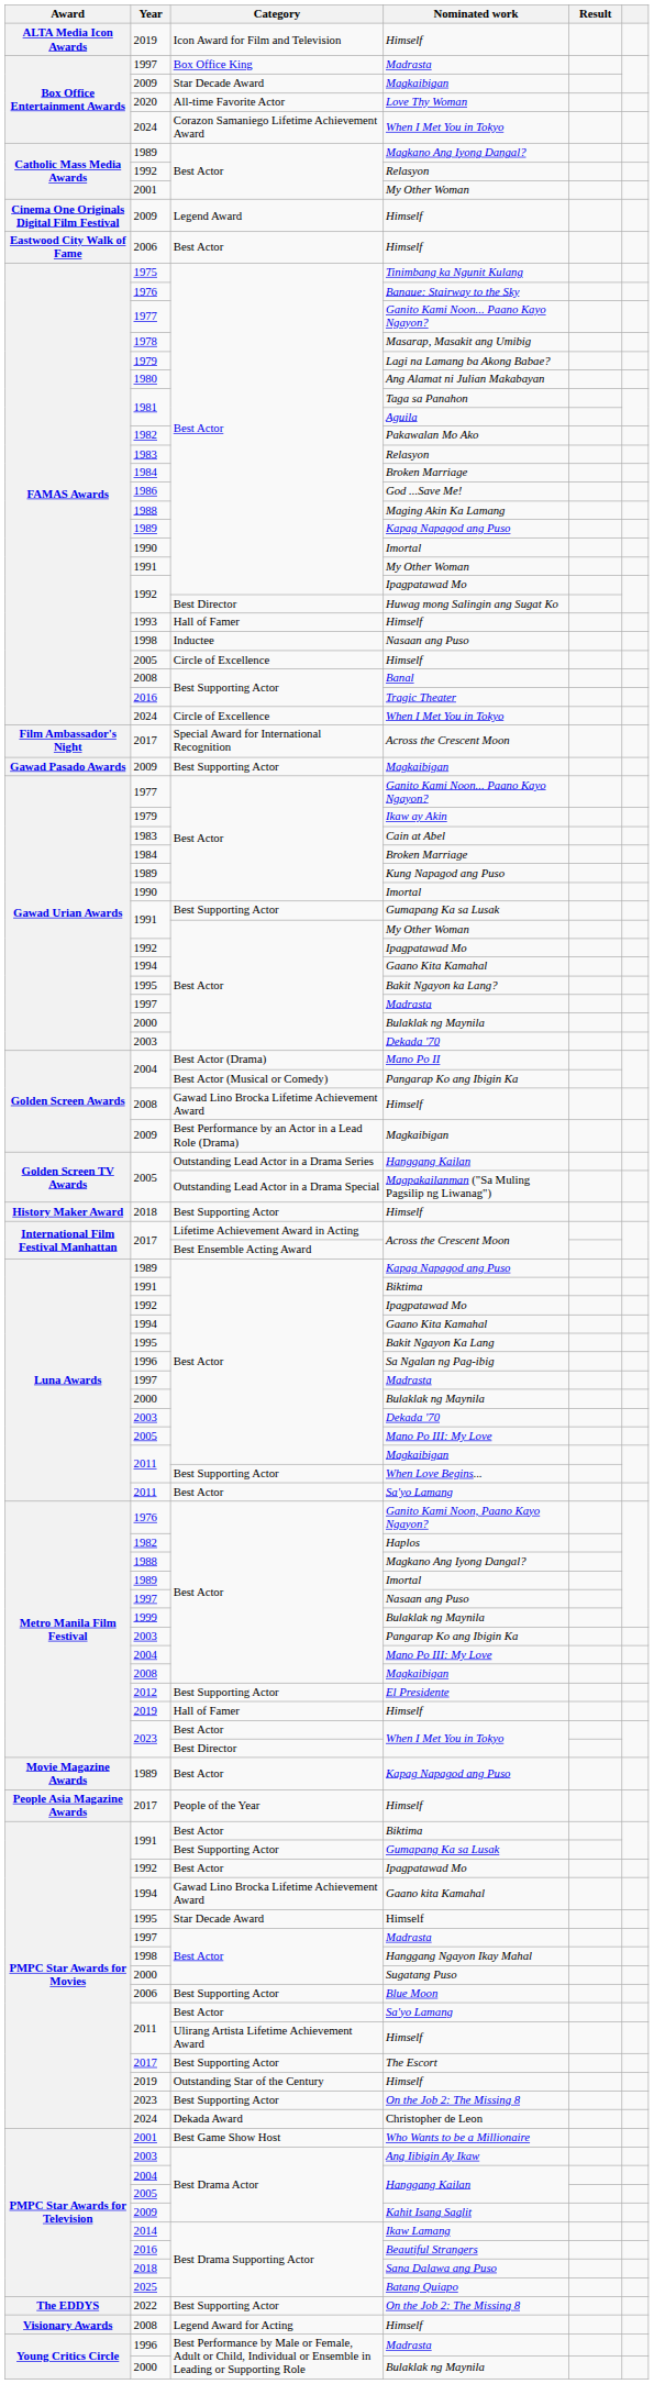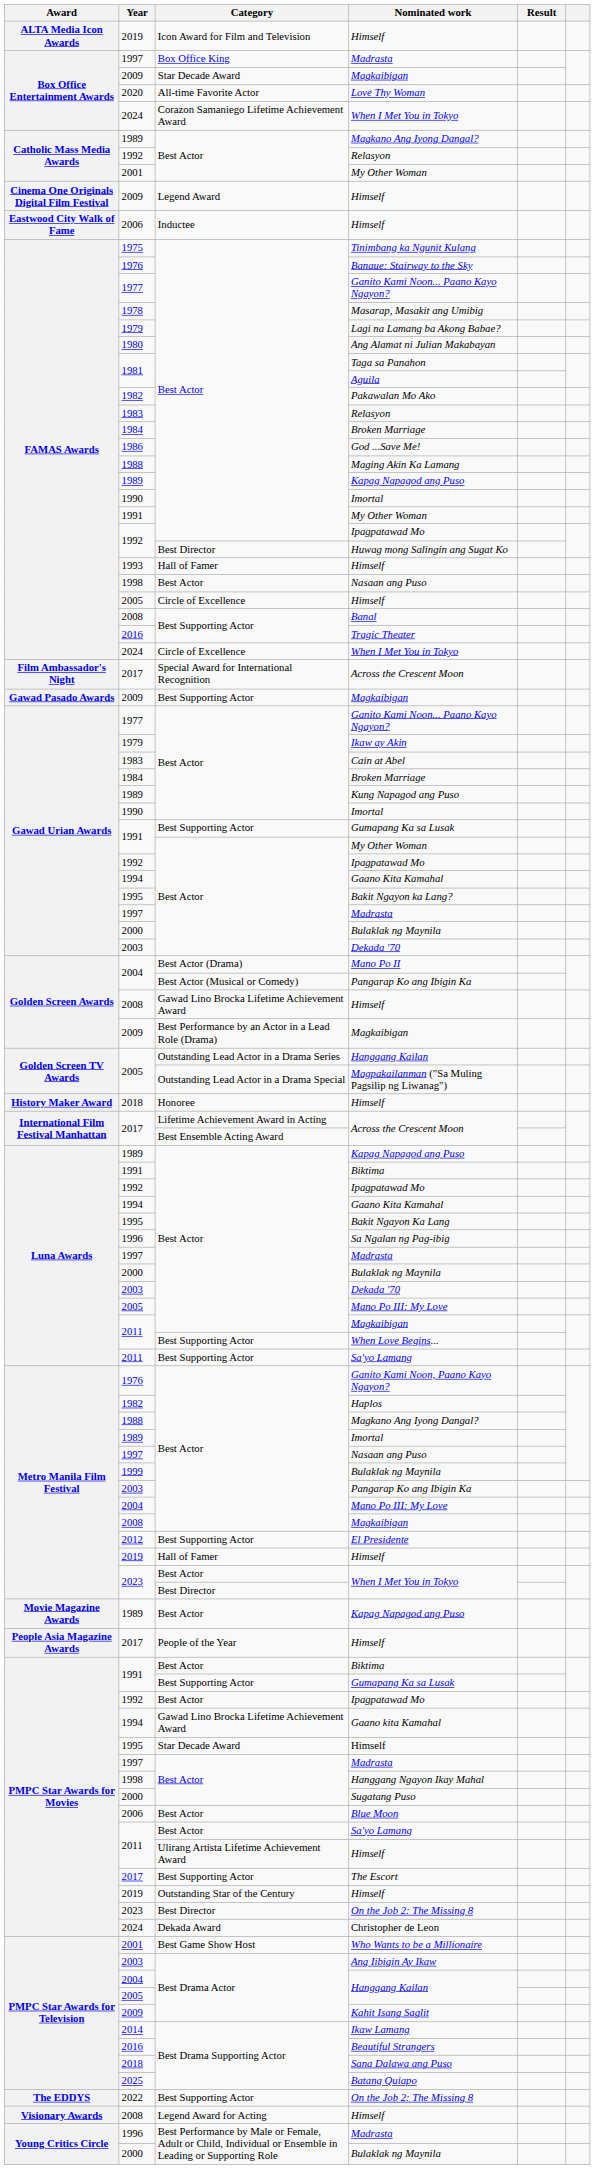 <table class="wikitable sortable plainrowheaders" style="width:99%;">
 <tr>
 <th scope="col" style="width:19%;">Award</th>
 <th scope="col" style="width:6%;">Year</th>
 <th scope="col" style="width:32%;">Category</th>
 <th scope="col" style="width:28%;">Nominated work</th>
 <th scope="col" style="width:8%;">Result</th>
 <th scope="col" style="width:4%;" class="unsortable"></th>
 </tr>
 <tr>
 <th scope="rowgroup"><a href='#'>ALTA Media Icon Awards</a></th>
 <td>2019</td>
 <td>Icon Award for Film and Television</td>
 <td><em>Himself</em></td>
 <td></td>
 <td></td>
 </tr>
 <tr>
 <th rowspan="4" scope="rowgroup"><a href='#'>Box Office Entertainment Awards</a></th>
 <td>1997</td>
 <td><a href='#'>Box Office King</a></td>
 <td><em><a href='#'>Madrasta</a></em></td>
 <td></td>
 <td rowspan="2"></td>
 </tr>
 <tr>
 <td>2009</td>
 <td>Star Decade Award </td>
 <td><em><a href='#'>Magkaibigan</a></em></td>
 <td></td>
 </tr>
 <tr>
 <td>2020</td>
 <td>All-time Favorite Actor</td>
 <td><em><a href='#'>Love Thy Woman</a></em></td>
 <td></td>
 <td></td>
 </tr>
 <tr>
 <td>2024</td>
 <td>Corazon Samaniego Lifetime Achievement Award</td>
 <td><em><a href='#'>When I Met You in Tokyo</a></em></td>
 <td></td>
 <td></td>
 </tr>
 <tr>
 <th scope="rowgroup" rowspan="3"><a href='#'>Catholic Mass Media Awards</a></th>
 <td>1989</td>
 <td rowspan="3">Best Actor</td>
 <td><em><a href='#'>Magkano Ang Iyong Dangal?</a></em></td>
 <td></td>
 <td></td>
 </tr>
 <tr>
 <td>1992</td>
 <td><em>Relasyon</em></td>
 <td></td>
 <td></td>
 </tr>
 <tr>
 <td>2001</td>
 <td><em>My Other Woman</em></td>
 <td></td>
 <td></td>
 </tr>
 <tr>
 <th scope="rowgroup"><a href='#'>Cinema One Originals Digital Film Festival</a></th>
 <td>2009</td>
 <td>Legend Award</td>
 <td><em>Himself</em></td>
 <td></td>
 <td></td>
 </tr>
 <tr>
 <th scope="rowgroup"><a href='#'>Eastwood City Walk of Fame</a></th>
 <td>2006</td>
-<td>Best Actor</td>
+<td>Inductee</td>
 <td><em>Himself</em></td>
 <td></td>
 <td></td>
 </tr>
 <tr>
 <th rowspan="24" scope="rowgroup"><a href='#'>FAMAS Awards</a></th>
 <td><a href='#'>1975</a></td>
 <td rowspan="17"><a href='#'>Best Actor</a></td>
 <td><em><a href='#'>Tinimbang ka Ngunit Kulang</a></em></td>
 <td></td>
 <td></td>
 </tr>
 <tr>
 <td><a href='#'>1976</a></td>
 <td><em><a href='#'>Banaue: Stairway to the Sky</a></em></td>
 <td></td>
 <td></td>
 </tr>
 <tr>
 <td><a href='#'>1977</a></td>
 <td><em><a href='#'>Ganito Kami Noon... Paano Kayo Ngayon?</a></em></td>
 <td></td>
 <td></td>
 </tr>
 <tr>
 <td><a href='#'>1978</a></td>
 <td><em>Masarap, Masakit ang Umibig</em></td>
 <td></td>
 <td></td>
 </tr>
 <tr>
 <td><a href='#'>1979</a></td>
 <td><em>Lagi na Lamang ba Akong Babae?</em></td>
 <td></td>
 <td></td>
 </tr>
 <tr>
 <td><a href='#'>1980</a></td>
 <td><em>Ang Alamat ni Julian Makabayan</em></td>
 <td></td>
 <td></td>
 </tr>
 <tr>
 <td rowspan="2"><a href='#'>1981</a></td>
 <td><em>Taga sa Panahon</em></td>
 <td></td>
 <td rowspan="2"></td>
 </tr>
 <tr>
 <td><em><a href='#'>Aguila</a></em></td>
 <td></td>
 </tr>
 <tr>
 <td><a href='#'>1982</a></td>
 <td><em>Pakawalan Mo Ako</em></td>
 <td></td>
 <td></td>
 </tr>
 <tr>
 <td><a href='#'>1983</a></td>
 <td><em>Relasyon</em></td>
 <td></td>
 <td></td>
 </tr>
 <tr>
 <td><a href='#'>1984</a></td>
 <td><em>Broken Marriage</em></td>
 <td></td>
 <td></td>
 </tr>
 <tr>
 <td><a href='#'>1986</a></td>
 <td><em>God ...Save Me!</em></td>
 <td></td>
 <td></td>
 </tr>
 <tr>
 <td><a href='#'>1988</a></td>
 <td><em>Maging Akin Ka Lamang</em></td>
 <td></td>
 <td></td>
 </tr>
 <tr>
 <td><a href='#'>1989</a></td>
 <td><em><a href='#'>Kapag Napagod ang Puso</a></em></td>
 <td></td>
 <td></td>
 </tr>
 <tr>
 <td>1990</td>
 <td><em>Imortal</em></td>
 <td></td>
 <td></td>
 </tr>
 <tr>
 <td>1991</td>
 <td><em>My Other Woman</em></td>
 <td></td>
 <td></td>
 </tr>
 <tr>
 <td rowspan="2">1992</td>
 <td><em>Ipagpatawad Mo</em></td>
 <td></td>
 <td rowspan="2"></td>
 </tr>
 <tr>
 <td>Best Director</td>
 <td><em>Huwag mong Salingin ang Sugat Ko</em></td>
 <td></td>
 </tr>
 <tr>
 <td>1993</td>
 <td>Hall of Famer </td>
 <td><em>Himself</em></td>
 <td></td>
 <td></td>
 </tr>
 <tr>
 <td>1998</td>
-<td>Inductee</td>
+<td>Best Actor</td>
 <td><em>Nasaan ang Puso</em></td>
 <td></td>
 <td></td>
 </tr>
 <tr>
 <td>2005</td>
 <td>Circle of Excellence</td>
 <td><em>Himself</em></td>
 <td></td>
 <td></td>
 </tr>
 <tr>
 <td>2008</td>
 <td rowspan="2">Best Supporting Actor</td>
 <td><em><a href='#'>Banal</a></em></td>
 <td></td>
 <td></td>
 </tr>
 <tr>
 <td><a href='#'>2016</a></td>
 <td><em><a href='#'>Tragic Theater</a></em></td>
 <td></td>
 <td></td>
 </tr>
 <tr>
 <td>2024</td>
 <td>Circle of Excellence</td>
 <td><em><a href='#'>When I Met You in Tokyo</a></em></td>
 <td></td>
 <td></td>
 </tr>
 <tr>
 <th scope="rowgroup"><a href='#'>Film Ambassador's Night</a></th>
 <td>2017</td>
 <td>Special Award for International Recognition </td>
 <td><em>Across the Crescent Moon</em></td>
 <td></td>
 <td></td>
 </tr>
 <tr>
 <th scope="rowgroup"><a href='#'>Gawad Pasado Awards</a></th>
 <td>2009</td>
 <td>Best Supporting Actor</td>
 <td><em><a href='#'>Magkaibigan</a></em></td>
 <td></td>
 <td></td>
 </tr>
 <tr>
 <th scope="rowgroup" rowspan="14"><a href='#'>Gawad Urian Awards</a></th>
 <td>1977</td>
 <td rowspan="6">Best Actor</td>
 <td><em><a href='#'>Ganito Kami Noon... Paano Kayo Ngayon?</a></em></td>
 <td></td>
 <td></td>
 </tr>
 <tr>
 <td>1979</td>
 <td><em><a href='#'>Ikaw ay Akin</a></em></td>
 <td></td>
 <td></td>
 </tr>
 <tr>
 <td>1983</td>
 <td><em>Cain at Abel</em></td>
 <td></td>
 <td></td>
 </tr>
 <tr>
 <td>1984</td>
 <td><em>Broken Marriage</em></td>
 <td></td>
 <td></td>
 </tr>
 <tr>
 <td>1989</td>
 <td><em>Kung Napagod ang Puso</em></td>
 <td></td>
 <td></td>
 </tr>
 <tr>
 <td>1990</td>
 <td><em>Imortal</em></td>
 <td></td>
 <td></td>
 </tr>
 <tr>
 <td rowspan="2">1991</td>
 <td>Best Supporting Actor</td>
 <td><em>Gumapang Ka sa Lusak</em></td>
 <td></td>
 <td></td>
 </tr>
 <tr>
 <td rowspan="7">Best Actor</td>
 <td><em>My Other Woman</em></td>
 <td></td>
 <td></td>
 </tr>
 <tr>
 <td>1992</td>
 <td><em>Ipagpatawad Mo</em></td>
 <td></td>
 <td></td>
 </tr>
 <tr>
 <td>1994</td>
 <td><em>Gaano Kita Kamahal</em></td>
 <td></td>
 <td></td>
 </tr>
 <tr>
 <td>1995</td>
 <td><em>Bakit Ngayon ka Lang?</em></td>
 <td></td>
 <td></td>
 </tr>
 <tr>
 <td>1997</td>
 <td><em><a href='#'>Madrasta</a></em></td>
 <td></td>
 <td></td>
 </tr>
 <tr>
 <td>2000</td>
 <td><em>Bulaklak ng Maynila</em></td>
 <td></td>
 <td></td>
 </tr>
 <tr>
 <td>2003</td>
 <td><em><a href='#'>Dekada '70</a></em></td>
 <td></td>
 <td></td>
 </tr>
 <tr>
 <th scope="rowgroup" rowspan="4"><a href='#'>Golden Screen Awards</a></th>
 <td rowspan="2">2004</td>
 <td>Best Actor (Drama)</td>
 <td><em><a href='#'>Mano Po II</a></em></td>
 <td></td>
 <td rowspan="2"></td>
 </tr>
 <tr>
 <td>Best Actor (Musical or Comedy)</td>
 <td><em>Pangarap Ko ang Ibigin Ka</em></td>
 <td></td>
 </tr>
 <tr>
 <td>2008</td>
 <td>Gawad Lino Brocka Lifetime Achievement Award</td>
 <td><em>Himself</em></td>
 <td></td>
 <td></td>
 </tr>
 <tr>
 <td>2009</td>
 <td>Best Performance by an Actor in a Lead Role (Drama)</td>
 <td><em>Magkaibigan</em></td>
 <td></td>
 <td></td>
 </tr>
 <tr>
 <th scope="rowgroup" rowspan="2"><a href='#'>Golden Screen TV Awards</a></th>
 <td rowspan="2">2005</td>
 <td>Outstanding Lead Actor in a Drama Series</td>
 <td><em><a href='#'>Hanggang Kailan</a></em></td>
 <td></td>
 <td></td>
 </tr>
 <tr>
 <td>Outstanding Lead Actor in a Drama Special</td>
 <td><em><a href='#'>Magpakailanman</a></em> ("Sa Muling Pagsilip ng Liwanag")</td>
 <td></td>
 <td></td>
 </tr>
 <tr>
 <th scope="rowgroup"><a href='#'>History Maker Award</a></th>
 <td>2018</td>
-<td>Best Supporting Actor</td>
+<td>Honoree</td>
 <td><em>Himself</em></td>
 <td></td>
 <td></td>
 </tr>
 <tr>
 <th scope="rowgroup" rowspan="2"><a href='#'>International Film Festival Manhattan</a></th>
 <td rowspan="2">2017</td>
 <td>Lifetime Achievement Award in Acting</td>
 <td rowspan="2"><em>Across the Crescent Moon</em></td>
 <td></td>
 <td rowspan="2"></td>
 </tr>
 <tr>
 <td>Best Ensemble Acting Award </td>
 <td></td>
 </tr>
 <tr>
 <th scope="rowgroup" rowspan="13"><a href='#'>Luna Awards</a></th>
 <td>1989</td>
 <td rowspan="11">Best Actor</td>
 <td><em><a href='#'>Kapag Napagod ang Puso</a></em></td>
 <td></td>
 <td></td>
 </tr>
 <tr>
 <td>1991</td>
 <td><em>Biktima</em></td>
 <td></td>
 <td></td>
 </tr>
 <tr>
 <td>1992</td>
 <td><em>Ipagpatawad Mo</em></td>
 <td></td>
 <td></td>
 </tr>
 <tr>
 <td>1994</td>
 <td><em>Gaano Kita Kamahal</em></td>
 <td></td>
 <td></td>
 </tr>
 <tr>
 <td>1995</td>
 <td><em>Bakit Ngayon Ka Lang</em></td>
 <td></td>
 <td></td>
 </tr>
 <tr>
 <td>1996</td>
 <td><em>Sa Ngalan ng Pag-ibig</em></td>
 <td></td>
 <td></td>
 </tr>
 <tr>
 <td>1997</td>
 <td><em><a href='#'>Madrasta</a></em></td>
 <td></td>
 <td></td>
 </tr>
 <tr>
 <td>2000</td>
 <td><em>Bulaklak ng Maynila</em></td>
 <td></td>
 <td></td>
 </tr>
 <tr>
 <td><a href='#'>2003</a></td>
 <td><em><a href='#'>Dekada '70</a></em></td>
 <td></td>
 <td></td>
 </tr>
 <tr>
 <td><a href='#'>2005</a></td>
 <td><em><a href='#'>Mano Po III: My Love</a></em></td>
 <td></td>
 <td></td>
 </tr>
 <tr>
 <td rowspan="2"><a href='#'>2011</a> </td>
 <td><em><a href='#'>Magkaibigan</a></em></td>
 <td></td>
 <td rowspan="2"></td>
 </tr>
 <tr>
 <td>Best Supporting Actor</td>
 <td><em><a href='#'>When Love Begins</a>...</em></td>
 <td></td>
 </tr>
 <tr>
 <td><a href='#'>2011</a></td>
-<td>Best Actor</td>
+<td>Best Supporting Actor</td>
 <td><em><a href='#'>Sa'yo Lamang</a></em></td>
 <td></td>
 <td></td>
 </tr>
 <tr>
 <th scope="rowgroup" rowspan="13"><a href='#'>Metro Manila Film Festival</a></th>
 <td><a href='#'>1976</a></td>
 <td rowspan="9">Best Actor</td>
 <td><em><a href='#'>Ganito Kami Noon, Paano Kayo Ngayon?</a></em></td>
 <td></td>
 <td rowspan="6"></td>
 </tr>
 <tr>
 <td><a href='#'>1982</a></td>
 <td><em>Haplos</em></td>
 <td></td>
 </tr>
 <tr>
 <td><a href='#'>1988</a></td>
 <td><em>Magkano Ang Iyong Dangal?</em></td>
 <td></td>
 </tr>
 <tr>
 <td><a href='#'>1989</a></td>
 <td><em>Imortal</em></td>
 <td></td>
 </tr>
 <tr>
 <td><a href='#'>1997</a></td>
 <td><em>Nasaan ang Puso</em></td>
 <td></td>
 </tr>
 <tr>
 <td><a href='#'>1999</a></td>
 <td><em>Bulaklak ng Maynila</em></td>
 <td></td>
 </tr>
 <tr>
 <td><a href='#'>2003</a></td>
 <td><em>Pangarap Ko ang Ibigin Ka</em></td>
 <td></td>
 <td></td>
 </tr>
 <tr>
 <td><a href='#'>2004</a></td>
 <td><em><a href='#'>Mano Po III: My Love</a></em></td>
 <td></td>
 <td></td>
 </tr>
 <tr>
 <td><a href='#'>2008</a></td>
 <td><em><a href='#'>Magkaibigan</a></em></td>
 <td></td>
 <td></td>
 </tr>
 <tr>
 <td><a href='#'>2012</a></td>
 <td>Best Supporting Actor</td>
 <td><em><a href='#'>El Presidente</a></em></td>
 <td></td>
 <td></td>
 </tr>
 <tr>
 <td><a href='#'>2019</a></td>
 <td>Hall of Famer </td>
 <td><em>Himself</em></td>
 <td></td>
 <td></td>
 </tr>
 <tr>
 <td rowspan="2"><a href='#'>2023</a></td>
 <td>Best Actor</td>
 <td rowspan="2"><em><a href='#'>When I Met You in Tokyo</a></em></td>
 <td></td>
 <td rowspan="2"></td>
 </tr>
 <tr>
 <td>Best Director</td>
 <td></td>
 </tr>
 <tr>
 <th scope="rowgroup"><a href='#'>Movie Magazine Awards</a></th>
 <td>1989</td>
 <td>Best Actor</td>
 <td><em><a href='#'>Kapag Napagod ang Puso</a></em></td>
 <td></td>
 <td></td>
 </tr>
 <tr>
 <th scope="rowgroup"><a href='#'>People Asia Magazine Awards</a></th>
 <td>2017</td>
 <td>People of the Year</td>
 <td><em>Himself</em></td>
 <td></td>
 <td></td>
 </tr>
 <tr>
 <th scope="rowgroup" rowspan="15"><a href='#'>PMPC Star Awards for Movies</a></th>
 <td rowspan="2">1991</td>
 <td>Best Actor</td>
 <td><em>Biktima</em></td>
 <td></td>
 <td rowspan="2"></td>
 </tr>
 <tr>
 <td>Best Supporting Actor</td>
 <td><em><a href='#'>Gumapang Ka sa Lusak</a></em></td>
 <td></td>
 </tr>
 <tr>
 <td>1992</td>
 <td>Best Actor</td>
 <td><em>Ipagpatawad Mo</em></td>
 <td></td>
 <td></td>
 </tr>
 <tr>
 <td>1994</td>
 <td>Gawad Lino Brocka Lifetime Achievement Award</td>
 <td><em>Gaano kita Kamahal</em></td>
 <td></td>
 <td></td>
 </tr>
 <tr>
 <td>1995</td>
 <td>Star Decade Award </td>
 <td>Himself</td>
 <td></td>
 <td></td>
 </tr>
 <tr>
 <td>1997</td>
 <td rowspan="3"><a href='#'>Best Actor</a></td>
 <td><em><a href='#'>Madrasta</a></em></td>
 <td></td>
 <td></td>
 </tr>
 <tr>
 <td>1998</td>
 <td><em>Hanggang Ngayon Ikay Mahal</em></td>
 <td></td>
 <td></td>
 </tr>
 <tr>
 <td>2000</td>
 <td><em>Sugatang Puso</em></td>
 <td></td>
 <td></td>
 </tr>
 <tr>
 <td>2006</td>
-<td>Best Supporting Actor</td>
+<td>Best Actor</td>
 <td><em><a href='#'>Blue Moon</a></em></td>
 <td></td>
 <td></td>
 </tr>
 <tr>
 <td rowspan="2">2011</td>
 <td>Best Actor</td>
 <td><em><a href='#'>Sa'yo Lamang</a></em></td>
 <td></td>
 <td></td>
 </tr>
 <tr>
 <td>Ulirang Artista Lifetime Achievement Award</td>
 <td><em>Himself</em></td>
 <td></td>
 <td></td>
 </tr>
 <tr>
 <td><a href='#'>2017</a></td>
 <td>Best Supporting Actor</td>
 <td><em>The Escort</em></td>
 <td></td>
 <td></td>
 </tr>
 <tr>
 <td>2019</td>
 <td>Outstanding Star of the Century</td>
 <td><em>Himself</em></td>
 <td></td>
 <td></td>
 </tr>
 <tr>
 <td>2023</td>
-<td>Best Supporting Actor</td>
+<td>Best Director</td>
 <td><em><a href='#'>On the Job 2: The Missing 8</a></em></td>
 <td></td>
 <td></td>
 </tr>
 <tr>
 <td>2024</td>
 <td>Dekada Award</td>
 <td>Christopher de Leon</td>
 <td></td>
 <td></td>
 </tr>
 <tr>
 <th rowspan="9" scope="rowgroup"><a href='#'>PMPC Star Awards for Television</a></th>
 <td><a href='#'>2001</a></td>
 <td>Best Game Show Host</td>
 <td><em><a href='#'>Who Wants to be a Millionaire</a></em></td>
 <td></td>
 <td></td>
 </tr>
 <tr>
 <td><a href='#'>2003</a></td>
 <td rowspan="4">Best Drama Actor</td>
 <td><em><a href='#'>Ang Iibigin Ay Ikaw</a></em></td>
 <td></td>
 <td></td>
 </tr>
 <tr>
 <td><a href='#'>2004</a></td>
 <td rowspan="2"><em><a href='#'>Hanggang Kailan</a></em></td>
 <td></td>
 <td></td>
 </tr>
 <tr>
 <td><a href='#'>2005</a></td>
 <td></td>
 <td></td>
 </tr>
 <tr>
 <td><a href='#'>2009</a></td>
 <td><em><a href='#'>Kahit Isang Saglit</a></em></td>
 <td></td>
 <td></td>
 </tr>
 <tr>
 <td><a href='#'>2014</a></td>
 <td rowspan="4">Best Drama Supporting Actor</td>
 <td><em><a href='#'>Ikaw Lamang</a></em></td>
 <td></td>
 <td></td>
 </tr>
 <tr>
 <td><a href='#'>2016</a></td>
 <td><em><a href='#'>Beautiful Strangers</a></em></td>
 <td></td>
 <td></td>
 </tr>
 <tr>
 <td><a href='#'>2018</a></td>
 <td><em><a href='#'>Sana Dalawa ang Puso</a></em></td>
 <td></td>
 <td></td>
 </tr>
 <tr>
 <td><a href='#'>2025</a></td>
 <td><em><a href='#'>Batang Quiapo</a></em></td>
 <td></td>
 <td></td>
 </tr>
 <tr>
 <th scope="rowgroup"><a href='#'>The EDDYS</a></th>
 <td>2022</td>
 <td>Best Supporting Actor</td>
 <td><em><a href='#'>On the Job 2: The Missing 8</a></em></td>
 <td></td>
 <td></td>
 </tr>
 <tr>
 <th scope="rowgroup"><a href='#'>Visionary Awards</a></th>
 <td>2008</td>
 <td>Legend Award for Acting</td>
 <td><em>Himself</em></td>
 <td></td>
 <td></td>
 </tr>
 <tr>
 <th scope="rowgroup" rowspan="2"><a href='#'>Young Critics Circle</a></th>
 <td>1996</td>
 <td rowspan="2">Best Performance by Male or Female, Adult or Child, Individual or Ensemble in Leading or Supporting Role</td>
 <td><em><a href='#'>Madrasta</a></em></td>
 <td></td>
 <td></td>
 </tr>
 <tr>
 <td>2000</td>
 <td><em>Bulaklak ng Maynila</em></td>
 <td></td>
 <td></td>
 </tr>
 </table>
